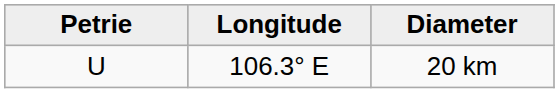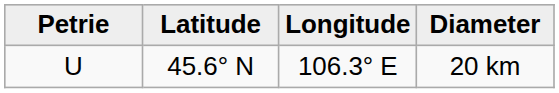 <table class="wikitable">
 <tr>
 <th width="25%" style="background:#eeeeee;">Petrie</th>
+<th width="25%" style="background:#eeeeee;">Latitude</th>
 <th width="25%" style="background:#eeeeee;">Longitude</th>
 <th width="25%" style="background:#eeeeee;">Diameter</th>
 </tr>
 <tr>
 <td align="center">U</td>
+<td align="center">45.6° N</td>
 <td align="center">106.3° E</td>
 <td align="center">20 km</td>
 </tr>
 </table>
